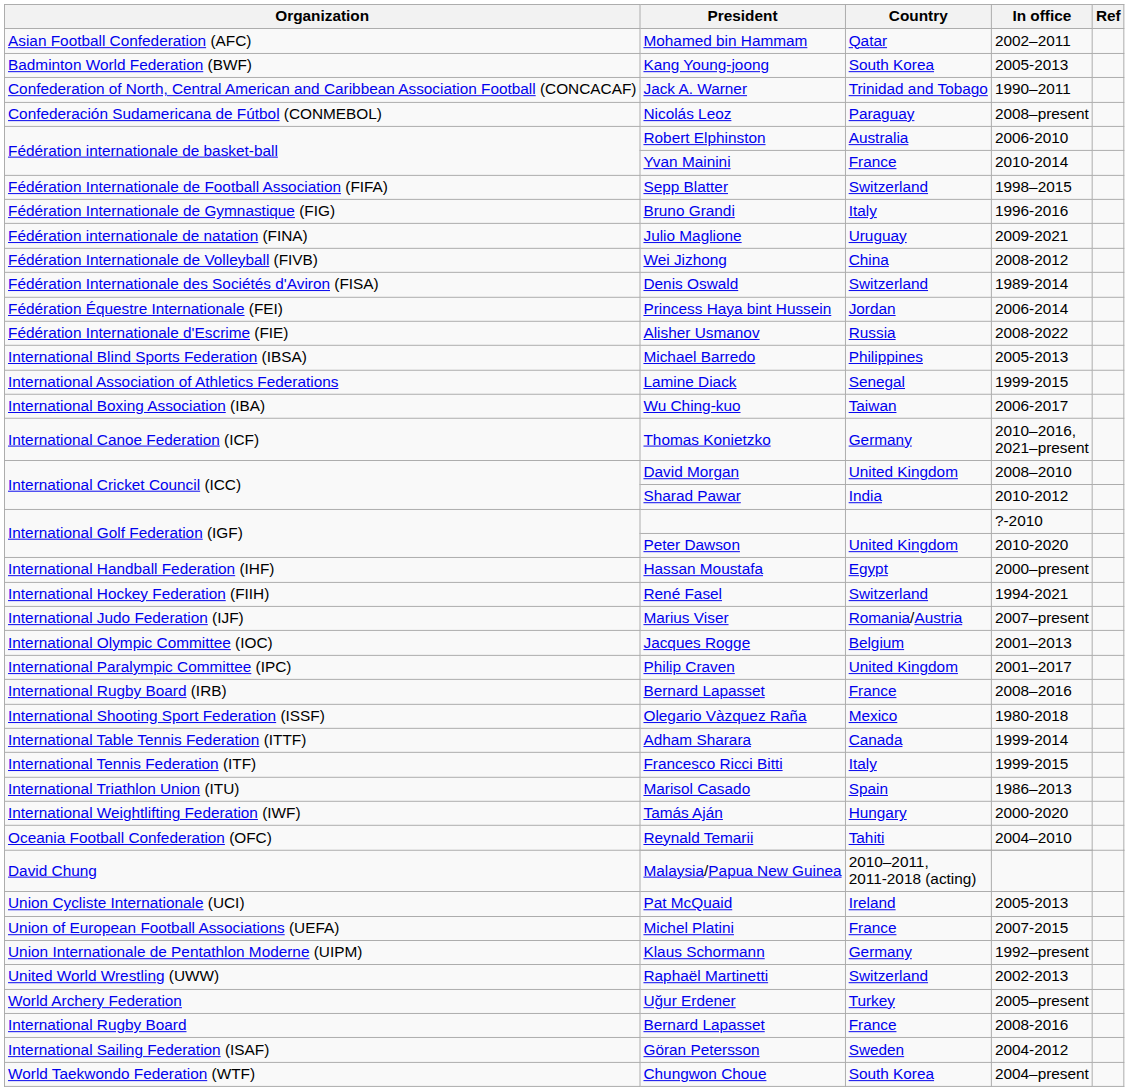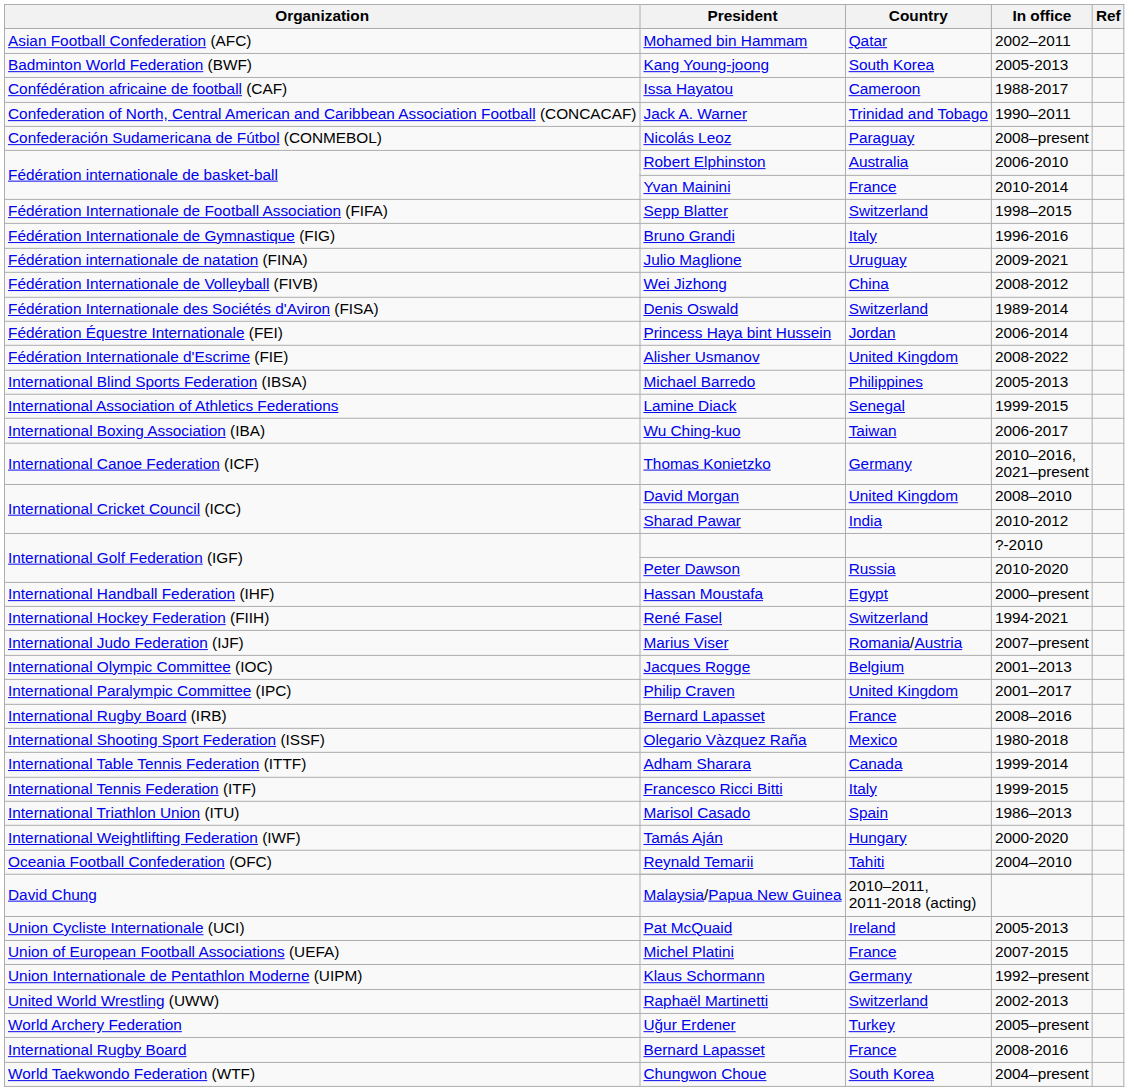 <table class="wikitable unsortable">
 <tr>
 <th>Organization</th>
 <th>President</th>
 <th>Country</th>
 <th>In office</th>
 <th>Ref</th>
 </tr>
 <tr>
 <td><a href='#'>Asian Football Confederation</a> (AFC)</td>
 <td><a href='#'>Mohamed bin Hammam</a></td>
 <td><a href='#'>Qatar</a></td>
 <td>2002–2011</td>
 <td></td>
 </tr>
 <tr>
 <td><a href='#'>Badminton World Federation</a> (BWF)</td>
 <td><a href='#'>Kang Young-joong</a></td>
 <td><a href='#'>South Korea</a></td>
 <td>2005-2013</td>
+<td></td>
+</tr>
+<tr>
+<td><a href='#'>Confédération africaine de football</a> (CAF)</td>
+<td><a href='#'>Issa Hayatou</a></td>
+<td><a href='#'>Cameroon</a></td>
+<td>1988-2017</td>
 <td></td>
 </tr>
 <tr>
 <td><a href='#'>Confederation of North, Central American and Caribbean Association Football</a> (CONCACAF)</td>
 <td><a href='#'>Jack A. Warner</a></td>
 <td><a href='#'>Trinidad and Tobago</a></td>
 <td>1990–2011</td>
 <td></td>
 </tr>
 <tr>
 <td><a href='#'>Confederación Sudamericana de Fútbol</a> (CONMEBOL)</td>
 <td><a href='#'>Nicolás Leoz</a></td>
 <td><a href='#'>Paraguay</a></td>
 <td>2008–present</td>
 <td></td>
 </tr>
 <tr>
 <td rowspan="2"><a href='#'>Fédération internationale de basket-ball</a></td>
 <td><a href='#'>Robert Elphinston</a></td>
 <td><a href='#'>Australia</a></td>
 <td>2006-2010</td>
 <td></td>
 </tr>
 <tr>
 <td><a href='#'>Yvan Mainini</a></td>
 <td><a href='#'>France</a></td>
 <td>2010-2014</td>
 <td></td>
 </tr>
 <tr>
 <td><a href='#'>Fédération Internationale de Football Association</a> (FIFA)</td>
 <td><a href='#'>Sepp Blatter</a></td>
 <td><a href='#'>Switzerland</a></td>
 <td>1998–2015</td>
 <td></td>
 </tr>
 <tr>
 <td><a href='#'>Fédération Internationale de Gymnastique</a> (FIG)</td>
 <td><a href='#'>Bruno Grandi</a></td>
 <td><a href='#'>Italy</a></td>
 <td>1996-2016</td>
 <td></td>
 </tr>
 <tr>
 <td><a href='#'>Fédération internationale de natation</a> (FINA)</td>
 <td><a href='#'>Julio Maglione</a></td>
 <td><a href='#'>Uruguay</a></td>
 <td>2009-2021</td>
 <td></td>
 </tr>
 <tr>
 <td><a href='#'>Fédération Internationale de Volleyball</a> (FIVB)</td>
 <td><a href='#'>Wei Jizhong</a></td>
 <td><a href='#'>China</a></td>
 <td>2008-2012</td>
 <td></td>
 </tr>
 <tr>
 <td><a href='#'>Fédération Internationale des Sociétés d'Aviron</a> (FISA)</td>
 <td><a href='#'>Denis Oswald</a></td>
 <td><a href='#'>Switzerland</a></td>
 <td>1989-2014</td>
 <td></td>
 </tr>
 <tr>
 <td><a href='#'>Fédération Équestre Internationale</a> (FEI)</td>
 <td><a href='#'>Princess Haya bint Hussein</a></td>
 <td><a href='#'>Jordan</a></td>
 <td>2006-2014</td>
 <td></td>
 </tr>
 <tr>
 <td><a href='#'>Fédération Internationale d'Escrime</a> (FIE)</td>
 <td><a href='#'>Alisher Usmanov</a></td>
-<td><a href='#'>Russia</a></td>
+<td><a href='#'>United Kingdom</a></td>
 <td>2008-2022</td>
 <td></td>
 </tr>
 <tr>
 <td><a href='#'>International Blind Sports Federation</a> (IBSA)</td>
 <td><a href='#'>Michael Barredo</a></td>
 <td><a href='#'>Philippines</a></td>
 <td>2005-2013</td>
 <td></td>
 </tr>
 <tr>
 <td><a href='#'>International Association of Athletics Federations</a></td>
 <td><a href='#'>Lamine Diack</a></td>
 <td><a href='#'>Senegal</a></td>
 <td>1999-2015</td>
 <td></td>
 </tr>
 <tr>
 <td><a href='#'>International Boxing Association</a> (IBA)</td>
 <td><a href='#'>Wu Ching-kuo</a></td>
 <td><a href='#'>Taiwan</a></td>
 <td>2006-2017</td>
 <td></td>
 </tr>
 <tr>
 <td><a href='#'>International Canoe Federation</a> (ICF)</td>
 <td><a href='#'>Thomas Konietzko</a></td>
 <td><a href='#'>Germany</a></td>
 <td>2010–2016,<br> 2021–present</td>
 <td></td>
 </tr>
 <tr>
 <td rowspan="2"><a href='#'>International Cricket Council</a> (ICC)</td>
 <td><a href='#'>David Morgan</a></td>
 <td><a href='#'>United Kingdom</a></td>
 <td>2008–2010</td>
 <td></td>
 </tr>
 <tr>
 <td><a href='#'>Sharad Pawar</a></td>
 <td><a href='#'>India</a></td>
 <td>2010-2012</td>
 <td></td>
 </tr>
 <tr>
 <td rowspan="2"><a href='#'>International Golf Federation</a> (IGF)</td>
 <td></td>
 <td></td>
 <td>?-2010</td>
 <td></td>
 </tr>
 <tr>
 <td><a href='#'>Peter Dawson</a></td>
-<td><a href='#'>United Kingdom</a></td>
+<td><a href='#'>Russia</a></td>
 <td>2010-2020</td>
 <td></td>
 </tr>
 <tr>
 <td><a href='#'>International Handball Federation</a> (IHF)</td>
 <td><a href='#'>Hassan Moustafa</a></td>
 <td><a href='#'>Egypt</a></td>
 <td>2000–present</td>
 <td></td>
 </tr>
 <tr>
 <td><a href='#'>International Hockey Federation</a> (FIIH)</td>
 <td><a href='#'>René Fasel</a></td>
 <td><a href='#'>Switzerland</a></td>
 <td>1994-2021</td>
 <td></td>
 </tr>
 <tr>
 <td><a href='#'>International Judo Federation</a> (IJF)</td>
 <td><a href='#'>Marius Viser</a></td>
 <td><a href='#'>Romania</a>/<a href='#'>Austria</a></td>
 <td>2007–present</td>
 <td></td>
 </tr>
 <tr>
 <td><a href='#'>International Olympic Committee</a> (IOC)</td>
 <td><a href='#'>Jacques Rogge</a></td>
 <td><a href='#'>Belgium</a></td>
 <td>2001–2013</td>
 <td></td>
 </tr>
 <tr>
 <td><a href='#'>International Paralympic Committee</a> (IPC)</td>
 <td><a href='#'>Philip Craven</a></td>
 <td><a href='#'>United Kingdom</a></td>
 <td>2001–2017</td>
 <td></td>
 </tr>
 <tr>
 <td><a href='#'>International Rugby Board</a> (IRB)</td>
 <td><a href='#'>Bernard Lapasset</a></td>
 <td><a href='#'>France</a></td>
 <td>2008–2016</td>
 <td></td>
 </tr>
 <tr>
 <td><a href='#'>International Shooting Sport Federation</a> (ISSF)</td>
 <td><a href='#'>Olegario Vàzquez Raña</a></td>
 <td><a href='#'>Mexico</a></td>
 <td>1980-2018</td>
 <td></td>
 </tr>
 <tr>
 <td><a href='#'>International Table Tennis Federation</a> (ITTF)</td>
 <td><a href='#'>Adham Sharara</a></td>
 <td><a href='#'>Canada</a></td>
 <td>1999-2014</td>
 <td></td>
 </tr>
 <tr>
 <td><a href='#'>International Tennis Federation</a> (ITF)</td>
 <td><a href='#'>Francesco Ricci Bitti</a></td>
 <td><a href='#'>Italy</a></td>
 <td>1999-2015</td>
 <td></td>
 </tr>
 <tr>
 <td><a href='#'>International Triathlon Union</a> (ITU)</td>
 <td><a href='#'>Marisol Casado</a></td>
 <td><a href='#'>Spain</a></td>
 <td>1986–2013</td>
 <td></td>
 </tr>
 <tr>
 <td><a href='#'>International Weightlifting Federation</a> (IWF)</td>
 <td><a href='#'>Tamás Aján</a></td>
 <td><a href='#'>Hungary</a></td>
 <td>2000-2020</td>
 <td></td>
 </tr>
 <tr>
 <td rowspan="2"><a href='#'>Oceania Football Confederation</a> (OFC)</td>
 <td><a href='#'>Reynald Temarii</a></td>
 <td><a href='#'>Tahiti</a></td>
 <td>2004–2010</td>
 <td></td>
 </tr>
 <tr>
 </tr>
 <tr>
 <td><a href='#'>David Chung</a></td>
 <td><a href='#'>Malaysia</a>/<a href='#'>Papua New Guinea</a></td>
 <td>2010–2011,<br> 2011-2018 (acting)</td>
 <td></td>
 </tr>
 <tr>
 <td><a href='#'>Union Cycliste Internationale</a> (UCI)</td>
 <td><a href='#'>Pat McQuaid</a></td>
 <td><a href='#'>Ireland</a></td>
 <td>2005-2013</td>
 <td></td>
 </tr>
 <tr>
 <td><a href='#'>Union of European Football Associations</a> (UEFA)</td>
 <td><a href='#'>Michel Platini</a></td>
 <td><a href='#'>France</a></td>
 <td>2007-2015</td>
 <td></td>
 </tr>
 <tr>
 <td><a href='#'>Union Internationale de Pentathlon Moderne</a> (UIPM)</td>
 <td><a href='#'>Klaus Schormann</a></td>
 <td><a href='#'>Germany</a></td>
 <td>1992–present</td>
 <td></td>
 </tr>
 <tr>
 <td><a href='#'>United World Wrestling</a> (UWW)</td>
 <td><a href='#'>Raphaël Martinetti</a></td>
 <td><a href='#'>Switzerland</a></td>
 <td>2002-2013</td>
 <td></td>
 </tr>
 <tr>
 <td><a href='#'>World Archery Federation</a></td>
 <td><a href='#'>Uğur Erdener</a></td>
 <td><a href='#'>Turkey</a></td>
 <td>2005–present</td>
 <td></td>
 </tr>
 <tr>
 <td><a href='#'>International Rugby Board</a></td>
 <td><a href='#'>Bernard Lapasset</a></td>
 <td><a href='#'>France</a></td>
 <td>2008-2016</td>
 <td></td>
 </tr>
 <tr>
-<td><a href='#'>International Sailing Federation</a> (ISAF)</td>
-<td><a href='#'>Göran Petersson</a></td>
-<td><a href='#'>Sweden</a></td>
-<td>2004-2012</td>
-<td></td>
-</tr>
-<tr>
 <td><a href='#'>World Taekwondo Federation</a> (WTF)</td>
 <td><a href='#'>Chungwon Choue</a></td>
 <td><a href='#'>South Korea</a></td>
 <td>2004–present</td>
 <td></td>
 </tr>
 </table>
